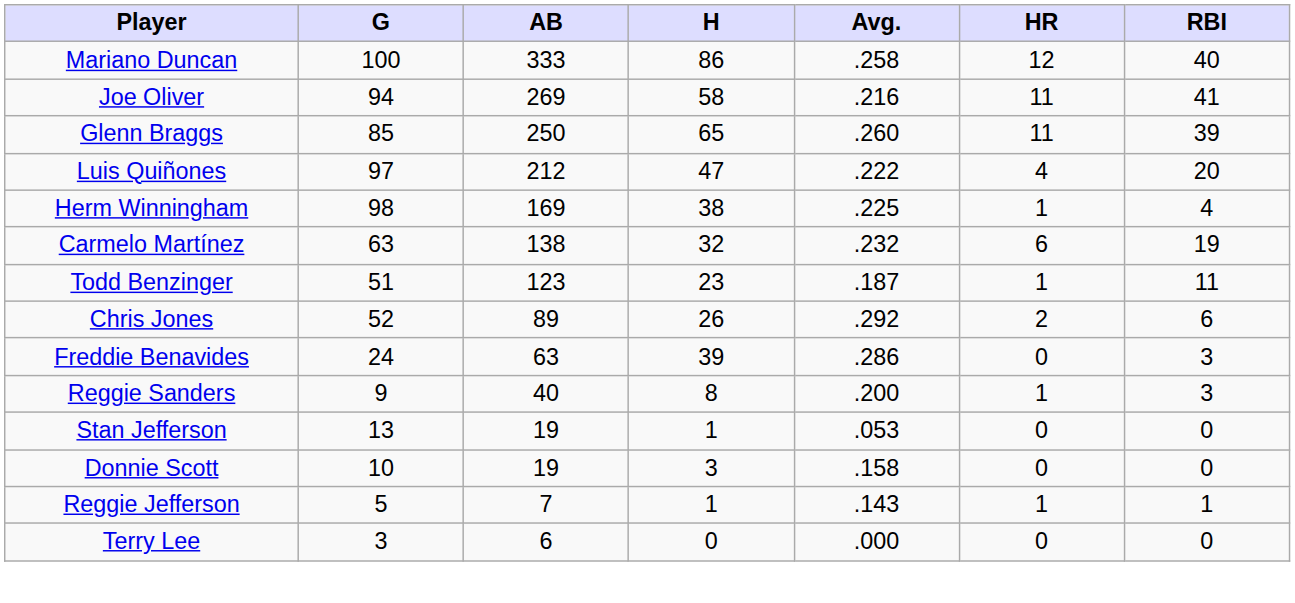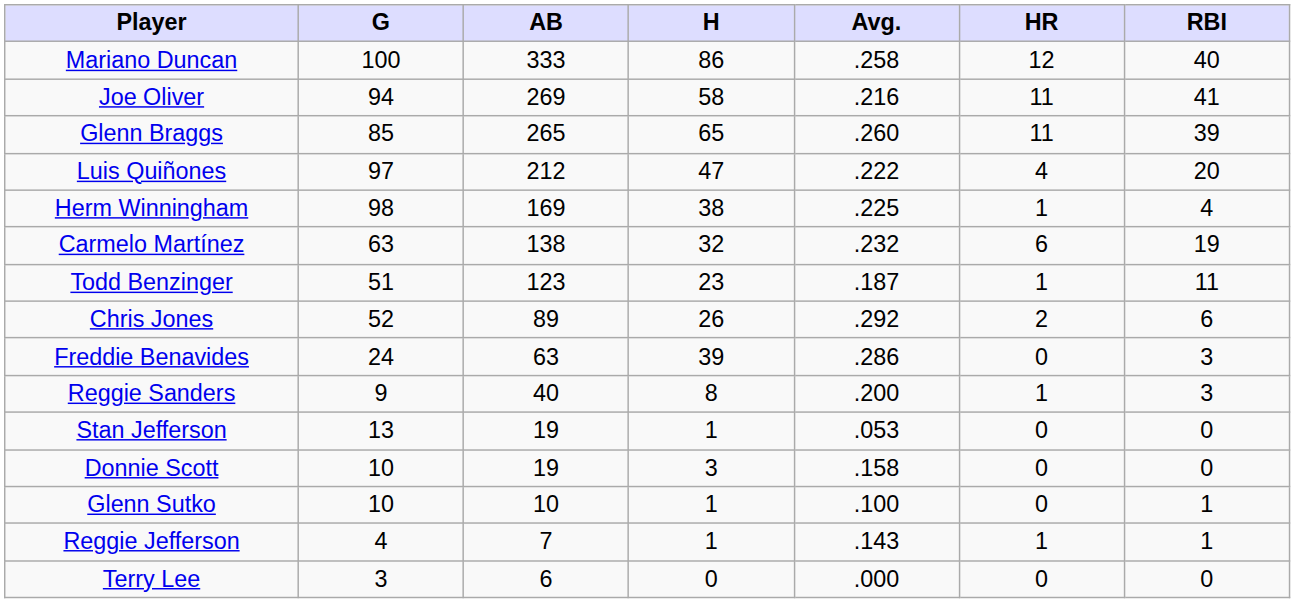 <table class="wikitable sortable">
 <tr>
 <th style="background:#ddf; width:16%;">Player</th>
 <th style="background:#ddf; width:9%;">G</th>
 <th style="background:#ddf; width:9%;">AB</th>
 <th style="background:#ddf; width:9%;">H</th>
 <th style="background:#ddf; width:9%;">Avg.</th>
 <th style="background:#ddf; width:9%;">HR</th>
 <th style="background:#ddf; width:9%;">RBI</th>
 </tr>
 <tr align=center>
 <td><a href='#'>Mariano Duncan</a></td>
 <td>100</td>
 <td>333</td>
 <td>86</td>
 <td>.258</td>
 <td>12</td>
 <td>40</td>
 </tr>
 <tr align=center>
 <td><a href='#'>Joe Oliver</a></td>
 <td>94</td>
 <td>269</td>
 <td>58</td>
 <td>.216</td>
 <td>11</td>
 <td>41</td>
 </tr>
 <tr align=center>
 <td><a href='#'>Glenn Braggs</a></td>
 <td>85</td>
-<td>250</td>
+<td>265</td>
 <td>65</td>
 <td>.260</td>
 <td>11</td>
 <td>39</td>
 </tr>
 <tr align=center>
 <td><a href='#'>Luis Quiñones</a></td>
 <td>97</td>
 <td>212</td>
 <td>47</td>
 <td>.222</td>
 <td>4</td>
 <td>20</td>
 </tr>
 <tr align=center>
 <td><a href='#'>Herm Winningham</a></td>
 <td>98</td>
 <td>169</td>
 <td>38</td>
 <td>.225</td>
 <td>1</td>
 <td>4</td>
 </tr>
 <tr align=center>
 <td><a href='#'>Carmelo Martínez</a></td>
 <td>63</td>
 <td>138</td>
 <td>32</td>
 <td>.232</td>
 <td>6</td>
 <td>19</td>
 </tr>
 <tr align=center>
 <td><a href='#'>Todd Benzinger</a></td>
 <td>51</td>
 <td>123</td>
 <td>23</td>
 <td>.187</td>
 <td>1</td>
 <td>11</td>
 </tr>
 <tr align=center>
 <td><a href='#'>Chris Jones</a></td>
 <td>52</td>
 <td>89</td>
 <td>26</td>
 <td>.292</td>
 <td>2</td>
 <td>6</td>
 </tr>
 <tr align=center>
 <td><a href='#'>Freddie Benavides</a></td>
 <td>24</td>
 <td>63</td>
 <td>39</td>
 <td>.286</td>
 <td>0</td>
 <td>3</td>
 </tr>
 <tr align=center>
 <td><a href='#'>Reggie Sanders</a></td>
 <td>9</td>
 <td>40</td>
 <td>8</td>
 <td>.200</td>
 <td>1</td>
 <td>3</td>
 </tr>
 <tr align=center>
 <td><a href='#'>Stan Jefferson</a></td>
 <td>13</td>
 <td>19</td>
 <td>1</td>
 <td>.053</td>
 <td>0</td>
 <td>0</td>
 </tr>
 <tr align=center>
 <td><a href='#'>Donnie Scott</a></td>
 <td>10</td>
 <td>19</td>
 <td>3</td>
 <td>.158</td>
 <td>0</td>
 <td>0</td>
 </tr>
 <tr align=center>
+<td><a href='#'>Glenn Sutko</a></td>
+<td>10</td>
+<td>10</td>
+<td>1</td>
+<td>.100</td>
+<td>0</td>
+<td>1</td>
+</tr>
+<tr align=center>
 <td><a href='#'>Reggie Jefferson</a></td>
-<td>5</td>
+<td>4</td>
 <td>7</td>
 <td>1</td>
 <td>.143</td>
 <td>1</td>
 <td>1</td>
 </tr>
 <tr align=center>
 <td><a href='#'>Terry Lee</a></td>
 <td>3</td>
 <td>6</td>
 <td>0</td>
 <td>.000</td>
 <td>0</td>
 <td>0</td>
 </tr>
 </table>
